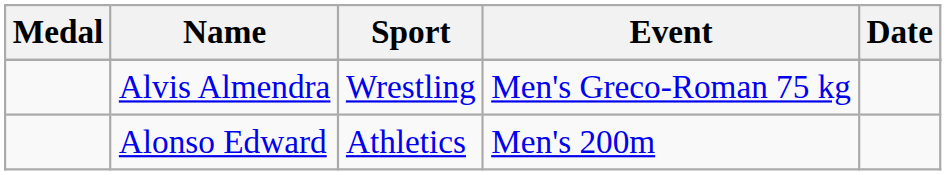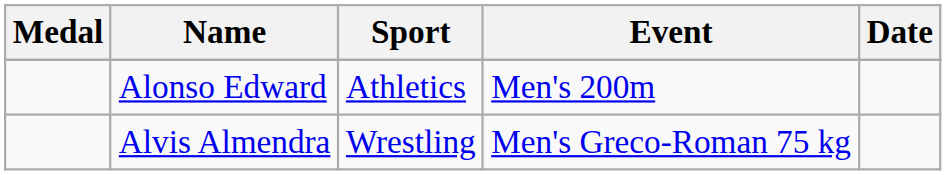 <table class="wikitable sortable" style="font-size:95%">
 <tr>
 <th>Medal</th>
 <th>Name</th>
 <th>Sport</th>
 <th>Event</th>
 <th>Date</th>
 </tr>
 <tr>
 </tr>
 <tr>
 <td></td>
+<td><a href='#'>Alonso Edward</a></td>
+<td><a href='#'>Athletics</a></td>
+<td><a href='#'>Men's 200m</a></td>
+<td></td>
+</tr>
+<tr>
+<td></td>
 <td><a href='#'>Alvis Almendra</a></td>
 <td><a href='#'>Wrestling</a></td>
 <td><a href='#'>Men's Greco-Roman 75 kg</a></td>
 <td></td>
 </tr>
-<tr>
-<td></td>
-<td><a href='#'>Alonso Edward</a></td>
-<td><a href='#'>Athletics</a></td>
-<td><a href='#'>Men's 200m</a></td>
-<td></td>
-</tr>
 </table>
